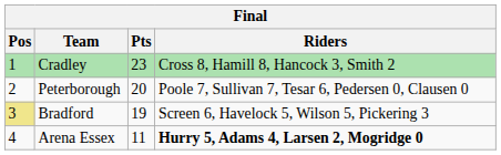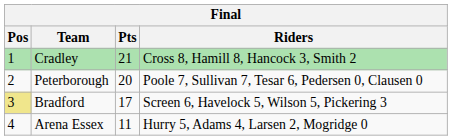 <table class="wikitable">
 <tr>
 <th colspan="4">Final</th>
 </tr>
 <tr>
 <th width=20>Pos</th>
 <th width=90>Team</th>
 <th width=20>Pts</th>
 <th width=350>Riders</th>
 </tr>
 <tr style="background:#ACE1AF;">
 <td>1</td>
 <td align=left>Cradley</td>
-<td>23</td>
+<td>21</td>
 <td>Cross 8, Hamill 8, Hancock 3, Smith 2</td>
 </tr>
 <tr>
 <td>2</td>
 <td align=left>Peterborough</td>
 <td>20</td>
 <td>Poole 7, Sullivan 7, Tesar 6, Pedersen 0, Clausen 0</td>
 </tr>
 <tr>
 <td style="background: khaki;">3</td>
 <td align=left>Bradford</td>
-<td>19</td>
+<td>17</td>
 <td>Screen 6, Havelock 5, Wilson 5, Pickering 3</td>
 </tr>
 <tr>
 <td>4</td>
 <td align=left>Arena Essex</td>
 <td>11</td>
-<td><strong>Hurry 5, Adams 4, Larsen 2, Mogridge 0</strong></td>
+<td>Hurry 5, Adams 4, Larsen 2, Mogridge 0</td>
 </tr>
 </table>
